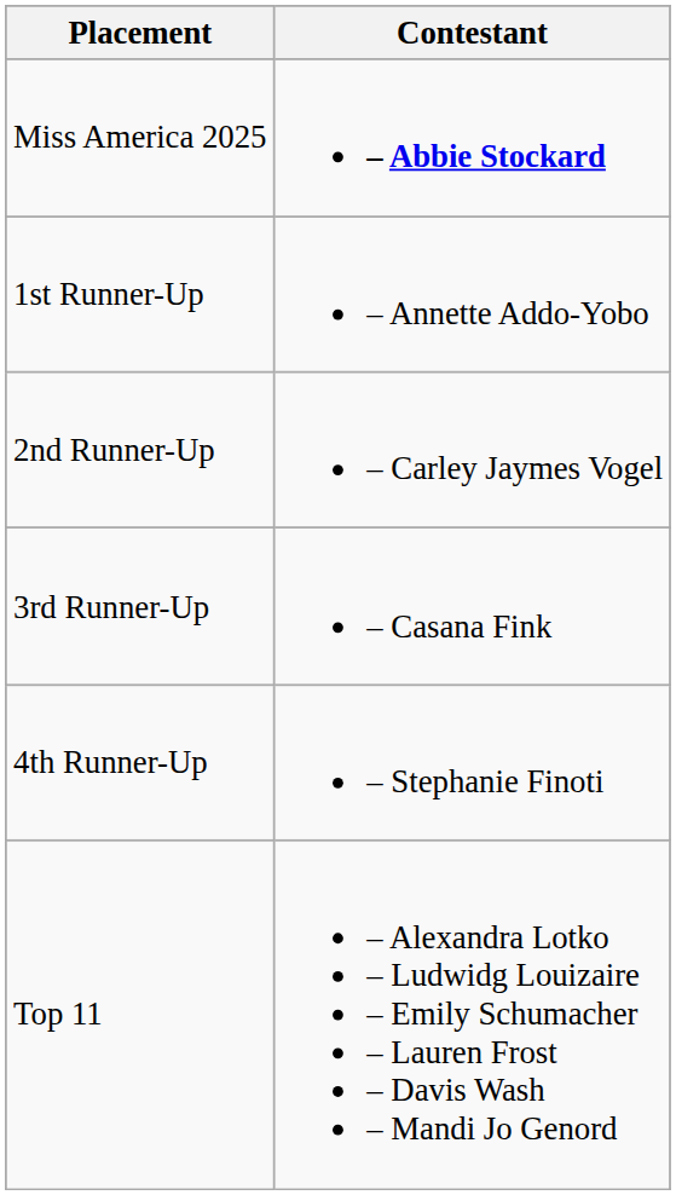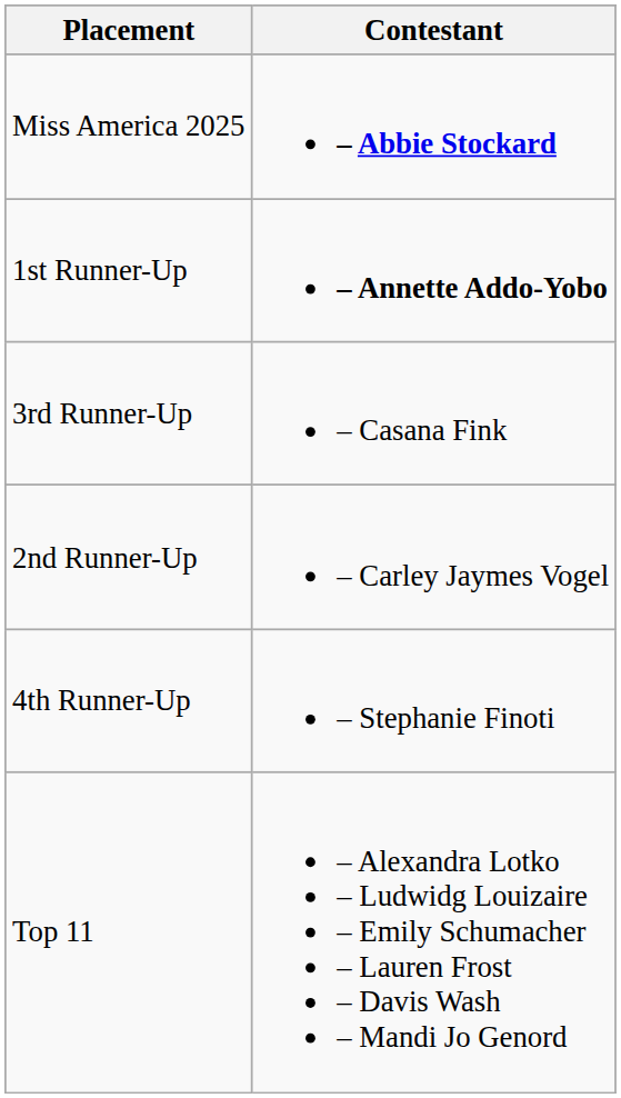 <table class="wikitable sortable" style="font-size:95%;">
 <tr>
 <th>Placement</th>
 <th>Contestant</th>
 </tr>
 <tr>
 <td>Miss America 2025</td>
 <td><strong><br><ul><li> – <a href='#'>Abbie Stockard</a></li></ul></strong></td>
 </tr>
 <tr>
 <td>1st Runner-Up</td>
-<td><br><ul><li> – Annette Addo-Yobo</li></ul></td>
+<td><strong><br><ul><li> – Annette Addo-Yobo</li></ul></strong></td>
+</tr>
+<tr>
+<td>3rd Runner-Up</td>
+<td><br><ul><li> – Casana Fink</li></ul></td>
 </tr>
 <tr>
 <td>2nd Runner-Up</td>
 <td><br><ul><li> – Carley Jaymes Vogel</li></ul></td>
-</tr>
-<tr>
-<td>3rd Runner-Up</td>
-<td><br><ul><li> – Casana Fink</li></ul></td>
 </tr>
 <tr>
 <td>4th Runner-Up</td>
 <td><br><ul><li> – Stephanie Finoti</li></ul></td>
 </tr>
 <tr>
 <td>Top 11</td>
 <td><br><ul><li> – Alexandra Lotko</li><li> – Ludwidg Louizaire</li><li> – Emily Schumacher</li><li> – Lauren Frost</li><li> – Davis Wash</li><li> – Mandi Jo Genord</li></ul></td>
 </tr>
 </table>
